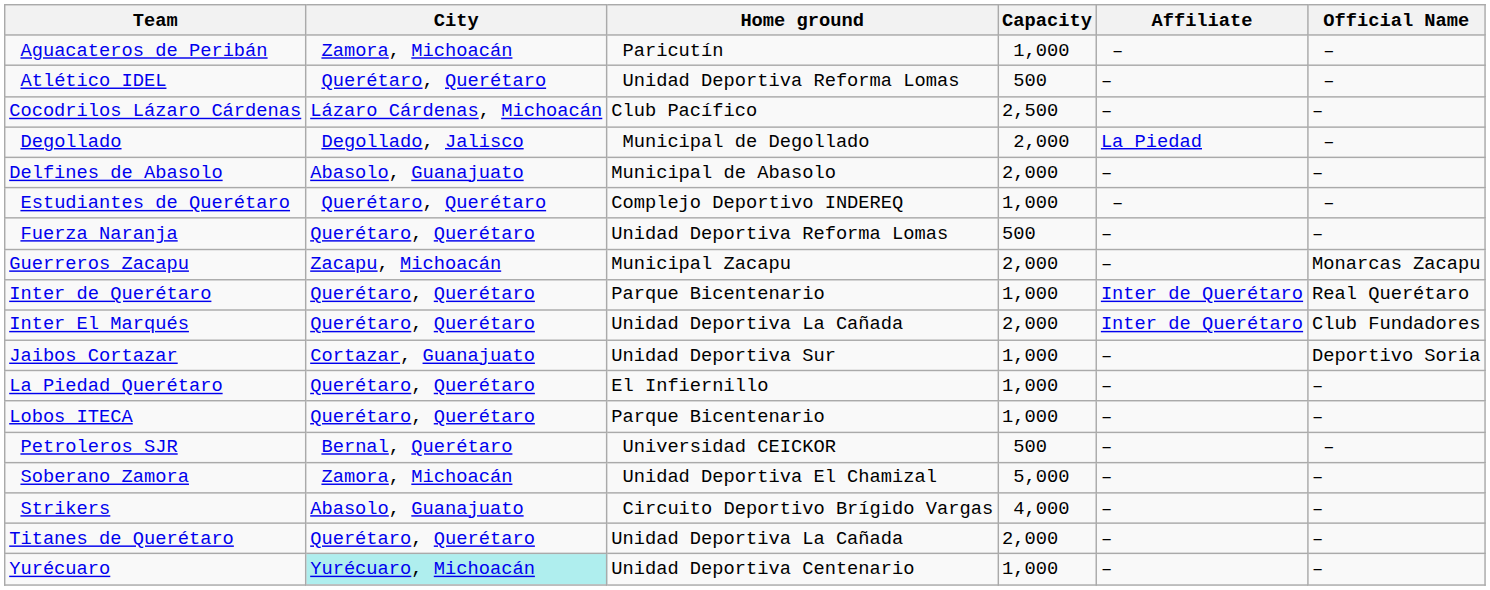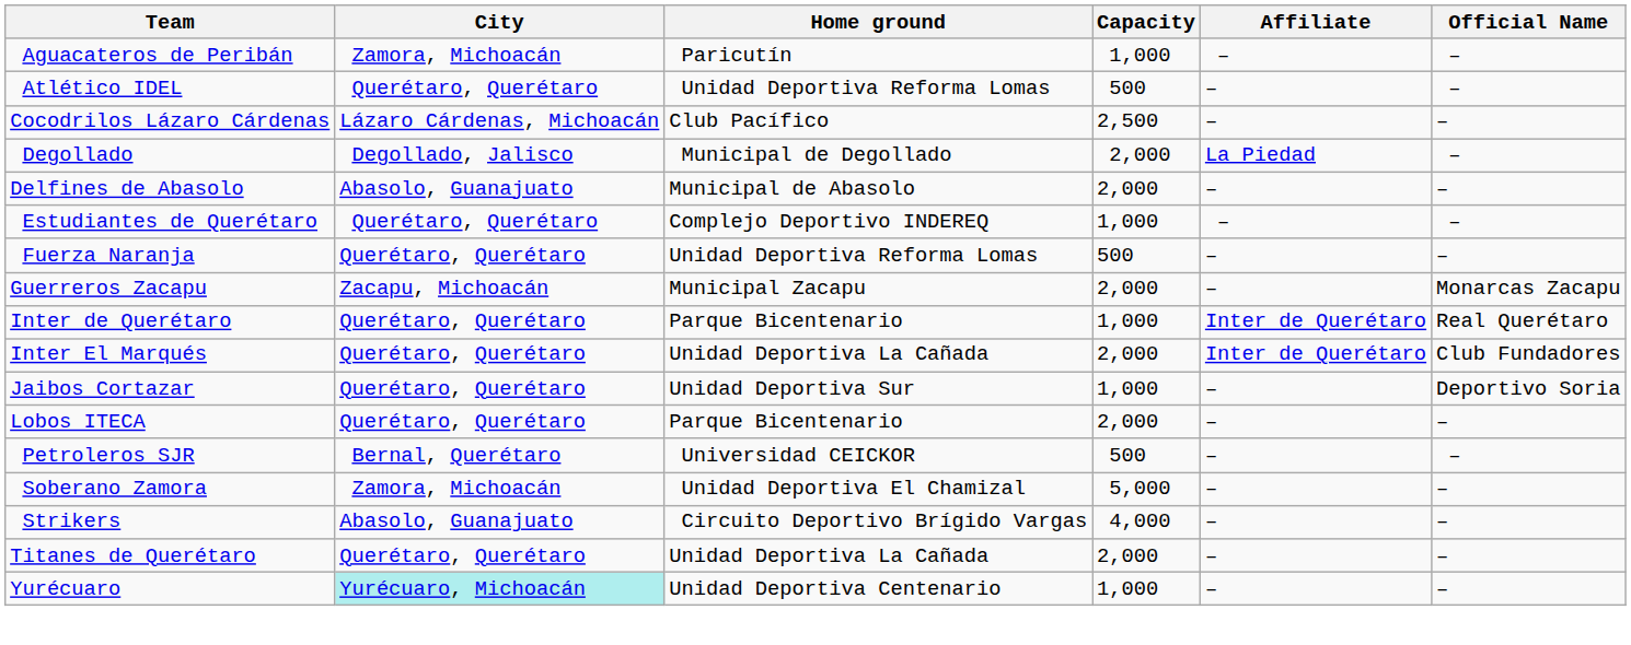 <table class="wikitable sortable">
 <tr>
 <th>Team</th>
 <th>City</th>
 <th>Home ground</th>
 <th>Capacity</th>
 <th>Affiliate</th>
 <th>Official Name</th>
 </tr>
 <tr>
 <td> <a href='#'>Aguacateros de Peribán</a></td>
 <td> <a href='#'>Zamora</a>, <a href='#'>Michoacán</a></td>
 <td> Paricutín</td>
 <td> 1,000</td>
 <td> –</td>
 <td> –</td>
 </tr>
 <tr>
 <td> <a href='#'>Atlético IDEL</a></td>
 <td> <a href='#'>Querétaro</a>, <a href='#'>Querétaro</a></td>
 <td> Unidad Deportiva Reforma Lomas </td>
 <td> 500 </td>
 <td>– </td>
 <td> –</td>
 </tr>
 <tr>
 <td><a href='#'>Cocodrilos Lázaro Cárdenas</a></td>
 <td><a href='#'>Lázaro Cárdenas</a>, <a href='#'>Michoacán</a></td>
 <td>Club Pacífico</td>
 <td>2,500</td>
 <td>–</td>
 <td>–</td>
 </tr>
 <tr>
 <td> <a href='#'>Degollado</a></td>
 <td> <a href='#'>Degollado</a>, <a href='#'>Jalisco</a></td>
 <td> Municipal de Degollado</td>
 <td> 2,000</td>
 <td><a href='#'>La Piedad</a> </td>
 <td> –</td>
 </tr>
 <tr>
 <td><a href='#'>Delfines de Abasolo</a></td>
 <td><a href='#'>Abasolo</a>, <a href='#'>Guanajuato</a></td>
 <td>Municipal de Abasolo</td>
 <td>2,000</td>
 <td>–</td>
 <td>–</td>
 </tr>
 <tr>
 <td> <a href='#'>Estudiantes de Querétaro</a></td>
 <td> <a href='#'>Querétaro</a>, <a href='#'>Querétaro</a></td>
 <td>Complejo Deportivo INDEREQ</td>
 <td>1,000</td>
 <td> –</td>
 <td> –</td>
 </tr>
 <tr>
 <td> <a href='#'>Fuerza Naranja</a></td>
 <td><a href='#'>Querétaro</a>, <a href='#'>Querétaro</a></td>
 <td>Unidad Deportiva Reforma Lomas</td>
 <td>500</td>
 <td>–</td>
 <td>–</td>
 </tr>
 <tr>
 <td><a href='#'>Guerreros Zacapu</a></td>
 <td><a href='#'>Zacapu</a>, <a href='#'>Michoacán</a></td>
 <td>Municipal Zacapu</td>
 <td>2,000</td>
 <td>–</td>
 <td>Monarcas Zacapu</td>
 </tr>
 <tr>
 <td><a href='#'>Inter de Querétaro</a></td>
 <td><a href='#'>Querétaro</a>, <a href='#'>Querétaro</a></td>
 <td>Parque Bicentenario</td>
 <td>1,000</td>
 <td><a href='#'>Inter de Querétaro</a></td>
 <td>Real Querétaro</td>
 </tr>
 <tr>
 <td><a href='#'>Inter El Marqués</a></td>
 <td><a href='#'>Querétaro</a>, <a href='#'>Querétaro</a></td>
 <td>Unidad Deportiva La Cañada</td>
 <td>2,000</td>
 <td><a href='#'>Inter de Querétaro</a></td>
 <td>Club Fundadores</td>
 </tr>
 <tr>
 <td><a href='#'>Jaibos Cortazar</a></td>
-<td><a href='#'>Cortazar</a>, <a href='#'>Guanajuato</a></td>
+<td><a href='#'>Querétaro</a>, <a href='#'>Querétaro</a></td>
 <td>Unidad Deportiva Sur</td>
 <td>1,000</td>
 <td>–</td>
 <td>Deportivo Soria</td>
 </tr>
 <tr>
-<td><a href='#'>La Piedad Querétaro</a></td>
-<td><a href='#'>Querétaro</a>, <a href='#'>Querétaro</a></td>
-<td>El Infiernillo</td>
-<td>1,000</td>
-<td>–</td>
-<td>–</td>
-</tr>
-<tr>
 <td><a href='#'>Lobos ITECA</a></td>
 <td><a href='#'>Querétaro</a>, <a href='#'>Querétaro</a></td>
 <td>Parque Bicentenario</td>
-<td>1,000</td>
+<td>2,000</td>
 <td>–</td>
 <td>–</td>
 </tr>
 <tr>
 <td> <a href='#'>Petroleros SJR</a></td>
 <td> <a href='#'>Bernal</a>, <a href='#'>Querétaro</a></td>
 <td> Universidad CEICKOR</td>
 <td> 500</td>
 <td>– </td>
 <td> –</td>
 </tr>
 <tr>
 <td> <a href='#'>Soberano Zamora</a></td>
 <td> <a href='#'>Zamora</a>, <a href='#'>Michoacán</a></td>
 <td> Unidad Deportiva El Chamizal </td>
 <td> 5,000</td>
 <td>–</td>
 <td>–</td>
 </tr>
 <tr>
 <td> <a href='#'>Strikers</a> </td>
 <td><a href='#'>Abasolo</a>, <a href='#'>Guanajuato</a></td>
 <td> Circuito Deportivo Brígido Vargas</td>
 <td> 4,000</td>
 <td>–</td>
 <td>–</td>
 </tr>
 <tr>
 <td><a href='#'>Titanes de Querétaro</a></td>
 <td><a href='#'>Querétaro</a>, <a href='#'>Querétaro</a></td>
 <td>Unidad Deportiva La Cañada</td>
 <td>2,000</td>
 <td>–</td>
 <td>–</td>
 </tr>
 <tr>
 <td><a href='#'>Yurécuaro</a></td>
 <td style="background: paleturquoise;"><a href='#'>Yurécuaro</a>, <a href='#'>Michoacán</a></td>
 <td>Unidad Deportiva Centenario</td>
 <td>1,000</td>
 <td>–</td>
 <td>–</td>
 </tr>
 </table>
